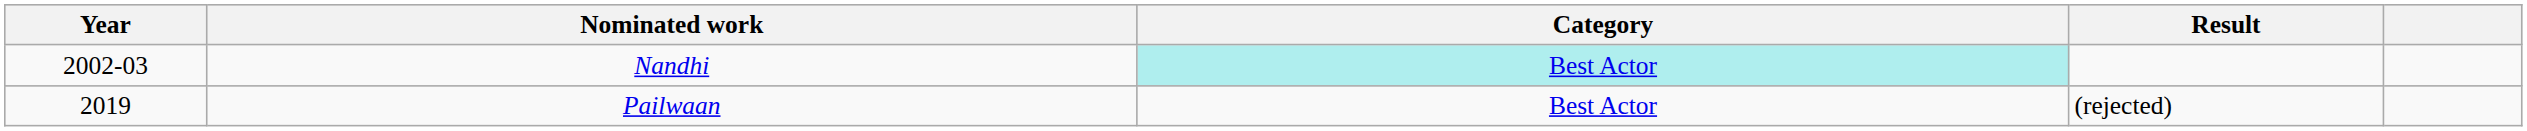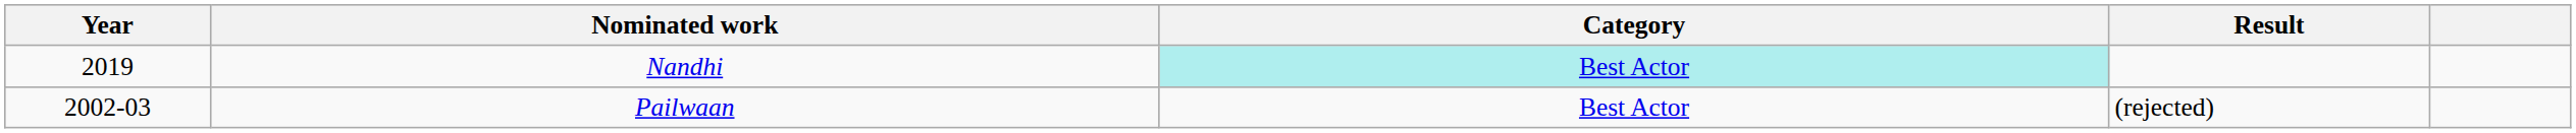 <table class="wikitable" width=100%>
 <tr>
 <th width=8%>Year</th>
 <th width=37%>Nominated work</th>
 <th width=37%>Category</th>
 <th width=12.5%>Result</th>
 <th width=5.5%></th>
 </tr>
 <tr>
-<td style="text-align:center;">2002-03</td>
+<td style="text-align:center;">2019</td>
 <td style="text-align: center;"><em><a href='#'>Nandhi</a></em></td>
 <td style="background: paleturquoise; text-align: center;"><a href='#'>Best Actor</a></td>
 <td></td>
 <td style="text-align: center;"></td>
 </tr>
 <tr>
-<td style="text-align:center;">2019</td>
+<td style="text-align:center;">2002-03</td>
 <td style="text-align:center;"><em><a href='#'>Pailwaan</a></em></td>
 <td style="text-align: center;"><a href='#'>Best Actor</a></td>
 <td> (rejected)</td>
 <td style="text-align: center;"></td>
 </tr>
 </table>
